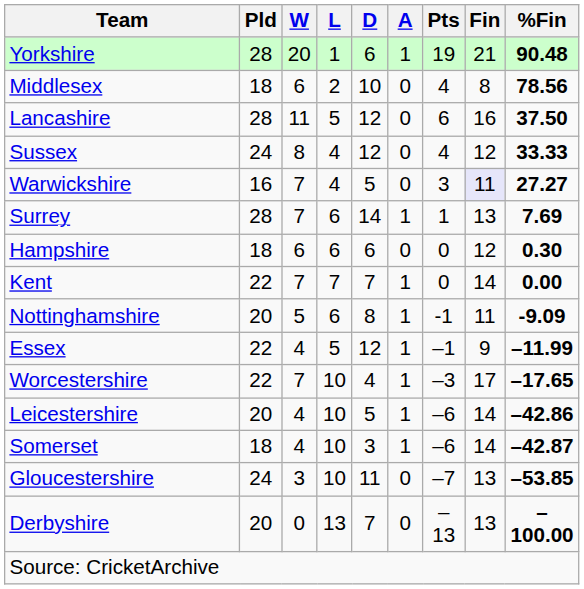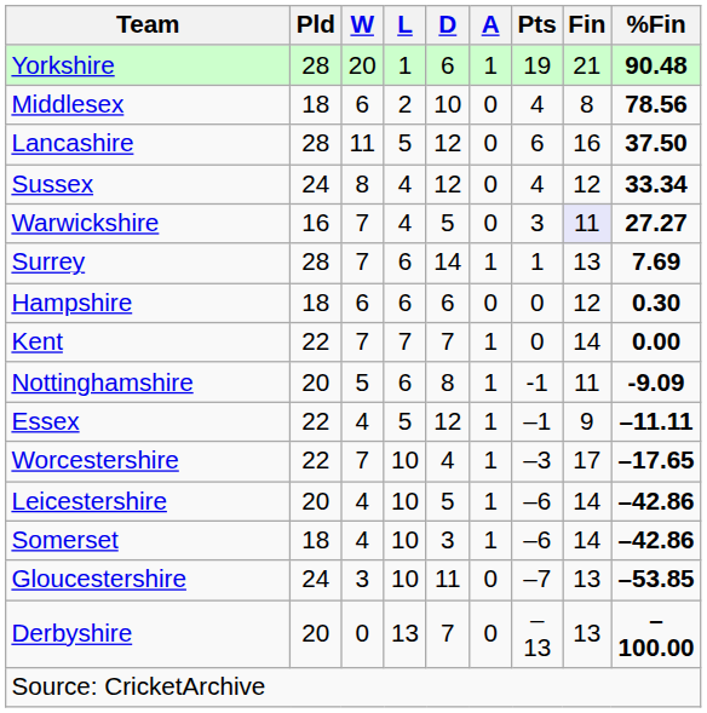 <table class="wikitable" style="text-align:center;">
 <tr>
 <th width=175>Team</th>
 <th width=20 abbr="Played">Pld</th>
 <th width=20 abbr="Won"><a href='#'>W</a></th>
 <th width=20 abbr="Lost"><a href='#'>L</a></th>
 <th width=20 abbr="Drawn"><a href='#'>D</a></th>
 <th width=20 abbr="Abandoned"><a href='#'>A</a></th>
 <th width=25 abbr="Points">Pts</th>
 <th width=20 abbr="Finished matches">Fin</th>
 <th width=50 abbr="Percentage of finished matches">%Fin</th>
 </tr>
 <tr style="background:#ccffcc;">
 <td style="text-align:left;"><a href='#'>Yorkshire</a></td>
 <td>28</td>
 <td>20</td>
 <td>1</td>
 <td>6</td>
 <td>1</td>
 <td>19</td>
 <td>21</td>
 <td><strong>90.48</strong></td>
 </tr>
 <tr>
 <td style="text-align:left;"><a href='#'>Middlesex</a></td>
 <td>18</td>
 <td>6</td>
 <td>2</td>
 <td>10</td>
 <td>0</td>
 <td>4</td>
 <td>8</td>
 <td><strong>78.56</strong></td>
 </tr>
 <tr>
 <td style="text-align:left;"><a href='#'>Lancashire</a></td>
 <td>28</td>
 <td>11</td>
 <td>5</td>
 <td>12</td>
 <td>0</td>
 <td>6</td>
 <td>16</td>
 <td><strong>37.50</strong></td>
 </tr>
 <tr>
 <td style="text-align:left;"><a href='#'>Sussex</a></td>
 <td>24</td>
 <td>8</td>
 <td>4</td>
 <td>12</td>
 <td>0</td>
 <td>4</td>
 <td>12</td>
-<td><strong>33.33</strong></td>
+<td><strong>33.34</strong></td>
 </tr>
 <tr>
 <td style="text-align:left;"><a href='#'>Warwickshire</a></td>
 <td>16</td>
 <td>7</td>
 <td>4</td>
 <td>5</td>
 <td>0</td>
 <td>3</td>
 <td style="background: lavender;">11</td>
 <td><strong>27.27</strong></td>
 </tr>
 <tr>
 <td style="text-align:left;"><a href='#'>Surrey</a></td>
 <td>28</td>
 <td>7</td>
 <td>6</td>
 <td>14</td>
 <td>1</td>
 <td>1</td>
 <td>13</td>
 <td><strong>7.69</strong></td>
 </tr>
 <tr>
 <td style="text-align:left;"><a href='#'>Hampshire</a></td>
 <td>18</td>
 <td>6</td>
 <td>6</td>
 <td>6</td>
 <td>0</td>
 <td>0</td>
 <td>12</td>
 <td><strong>0.30</strong></td>
 </tr>
 <tr>
 <td style="text-align:left;"><a href='#'>Kent</a></td>
 <td>22</td>
 <td>7</td>
 <td>7</td>
 <td>7</td>
 <td>1</td>
 <td>0</td>
 <td>14</td>
 <td><strong>0.00</strong></td>
 </tr>
 <tr>
 <td style="text-align:left;"><a href='#'>Nottinghamshire</a></td>
 <td>20</td>
 <td>5</td>
 <td>6</td>
 <td>8</td>
 <td>1</td>
 <td>-1</td>
 <td>11</td>
 <td><strong>-9.09</strong></td>
 </tr>
 <tr>
 <td style="text-align:left;"><a href='#'>Essex</a></td>
 <td>22</td>
 <td>4</td>
 <td>5</td>
 <td>12</td>
 <td>1</td>
 <td>–1</td>
 <td>9</td>
-<td><strong>–11.99</strong></td>
+<td><strong>–11.11</strong></td>
 </tr>
 <tr>
 <td style="text-align:left;"><a href='#'>Worcestershire</a></td>
 <td>22</td>
 <td>7</td>
 <td>10</td>
 <td>4</td>
 <td>1</td>
 <td>–3</td>
 <td>17</td>
 <td><strong>–17.65</strong></td>
 </tr>
 <tr>
 <td style="text-align:left;"><a href='#'>Leicestershire</a></td>
 <td>20</td>
 <td>4</td>
 <td>10</td>
 <td>5</td>
 <td>1</td>
 <td>–6</td>
 <td>14</td>
 <td><strong>–42.86</strong></td>
 </tr>
 <tr>
 <td style="text-align:left;"><a href='#'>Somerset</a></td>
 <td>18</td>
 <td>4</td>
 <td>10</td>
 <td>3</td>
 <td>1</td>
 <td>–6</td>
 <td>14</td>
-<td><strong>–42.87</strong></td>
+<td><strong>–42.86</strong></td>
 </tr>
 <tr>
 <td style="text-align:left;"><a href='#'>Gloucestershire</a></td>
 <td>24</td>
 <td>3</td>
 <td>10</td>
 <td>11</td>
 <td>0</td>
 <td>–7</td>
 <td>13</td>
 <td><strong>–53.85</strong></td>
 </tr>
 <tr>
 <td style="text-align:left;"><a href='#'>Derbyshire</a></td>
 <td>20</td>
 <td>0</td>
 <td>13</td>
 <td>7</td>
 <td>0</td>
 <td>–13</td>
 <td>13</td>
 <td><strong>–100.00</strong></td>
 </tr>
 <tr>
 <td colspan=10 align="left">Source: CricketArchive</td>
 </tr>
 </table>
